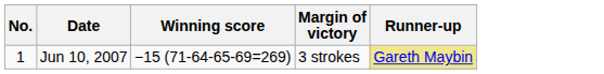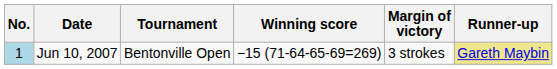 <table class="wikitable" style="font-size:95%;">
 <tr>
 <th>No.</th>
 <th>Date</th>
+<th>Tournament</th>
 <th>Winning score</th>
 <th>Margin of<br>victory</th>
 <th>Runner-up</th>
 </tr>
 <tr>
-<td align=center>1</td>
+<td align=center style="background: lightblue;">1</td>
 <td align=right>Jun 10, 2007</td>
+<td>Bentonville Open</td>
 <td>−15 (71-64-65-69=269)</td>
 <td>3 strokes</td>
 <td style="background: khaki;"> <a href='#'>Gareth Maybin</a></td>
 </tr>
 </table>
